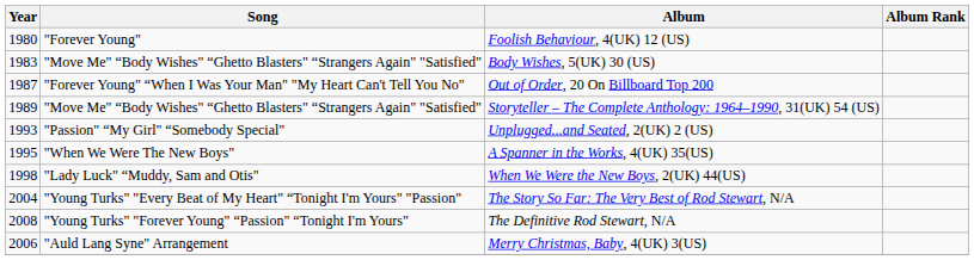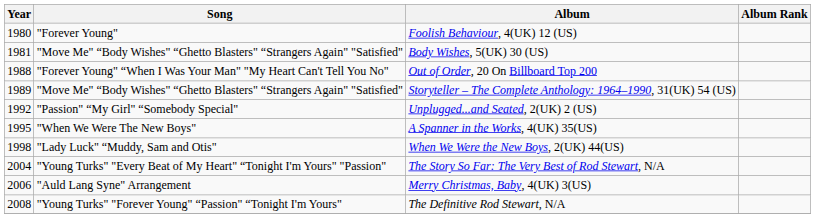 <table class="wikitable sortable">
 <tr>
 <th>Year</th>
 <th>Song</th>
 <th>Album</th>
 <th>Album Rank</th>
 </tr>
 <tr>
 <td>1980</td>
 <td>"Forever Young"</td>
 <td><em><a href='#'>Foolish Behaviour</a></em>, 4(UK) 12 (US)</td>
 <td></td>
 </tr>
 <tr>
-<td>1983</td>
+<td>1981</td>
 <td>"Move Me" “Body Wishes" “Ghetto Blasters" “Strangers Again"  "Satisfied"</td>
 <td><em><a href='#'>Body Wishes</a></em>, 5(UK) 30 (US)</td>
 <td></td>
 </tr>
 <tr>
-<td>1987</td>
+<td>1988</td>
 <td>"Forever Young" “When I Was Your Man" "My Heart Can't Tell You No"</td>
 <td><a href='#'><em>Out of Order</em></a>, 20 On <a href='#'>Billboard Top 200</a></td>
 <td></td>
 </tr>
 <tr>
 <td>1989</td>
 <td>"Move Me" “Body Wishes" “Ghetto Blasters" “Strangers Again"  "Satisfied"</td>
 <td><em><a href='#'>Storyteller – The Complete Anthology: 1964–1990</a></em>, 31(UK) 54 (US)</td>
 <td></td>
 </tr>
 <tr>
-<td>1993</td>
+<td>1992</td>
 <td>"Passion" “My Girl" “Somebody Special"</td>
 <td><em><a href='#'>Unplugged...and Seated</a></em>, 2(UK) 2 (US)</td>
 <td></td>
 </tr>
 <tr>
 <td>1995</td>
 <td>"When We Were The New Boys"</td>
 <td><em><a href='#'>A Spanner in the Works</a></em>, 4(UK) 35(US)</td>
 <td></td>
 </tr>
 <tr>
 <td>1998</td>
 <td>"Lady Luck" “Muddy, Sam and Otis"</td>
 <td><em><a href='#'>When We Were the New Boys</a></em>, 2(UK) 44(US)</td>
 <td></td>
 </tr>
 <tr>
 <td>2004</td>
 <td>"Young Turks" "Every Beat of My Heart" “Tonight I'm Yours" "Passion"</td>
 <td><em><a href='#'>The Story So Far: The Very Best of Rod Stewart</a></em>, N/A</td>
 <td></td>
 </tr>
 <tr>
+<td>2006</td>
+<td>"Auld Lang Syne" Arrangement</td>
+<td><em><a href='#'>Merry Christmas, Baby</a></em>, 4(UK) 3(US)</td>
+<td></td>
+</tr>
+<tr>
 <td>2008</td>
 <td>"Young Turks" "Forever Young" “Passion" “Tonight I'm Yours"</td>
 <td><em>The Definitive Rod Stewart</em>, N/A</td>
 <td></td>
 </tr>
 <tr>
-<td>2006</td>
-<td>"Auld Lang Syne" Arrangement</td>
-<td><em><a href='#'>Merry Christmas, Baby</a></em>, 4(UK) 3(US)</td>
-<td></td>
-</tr>
-<tr>
 </tr>
 </table>
